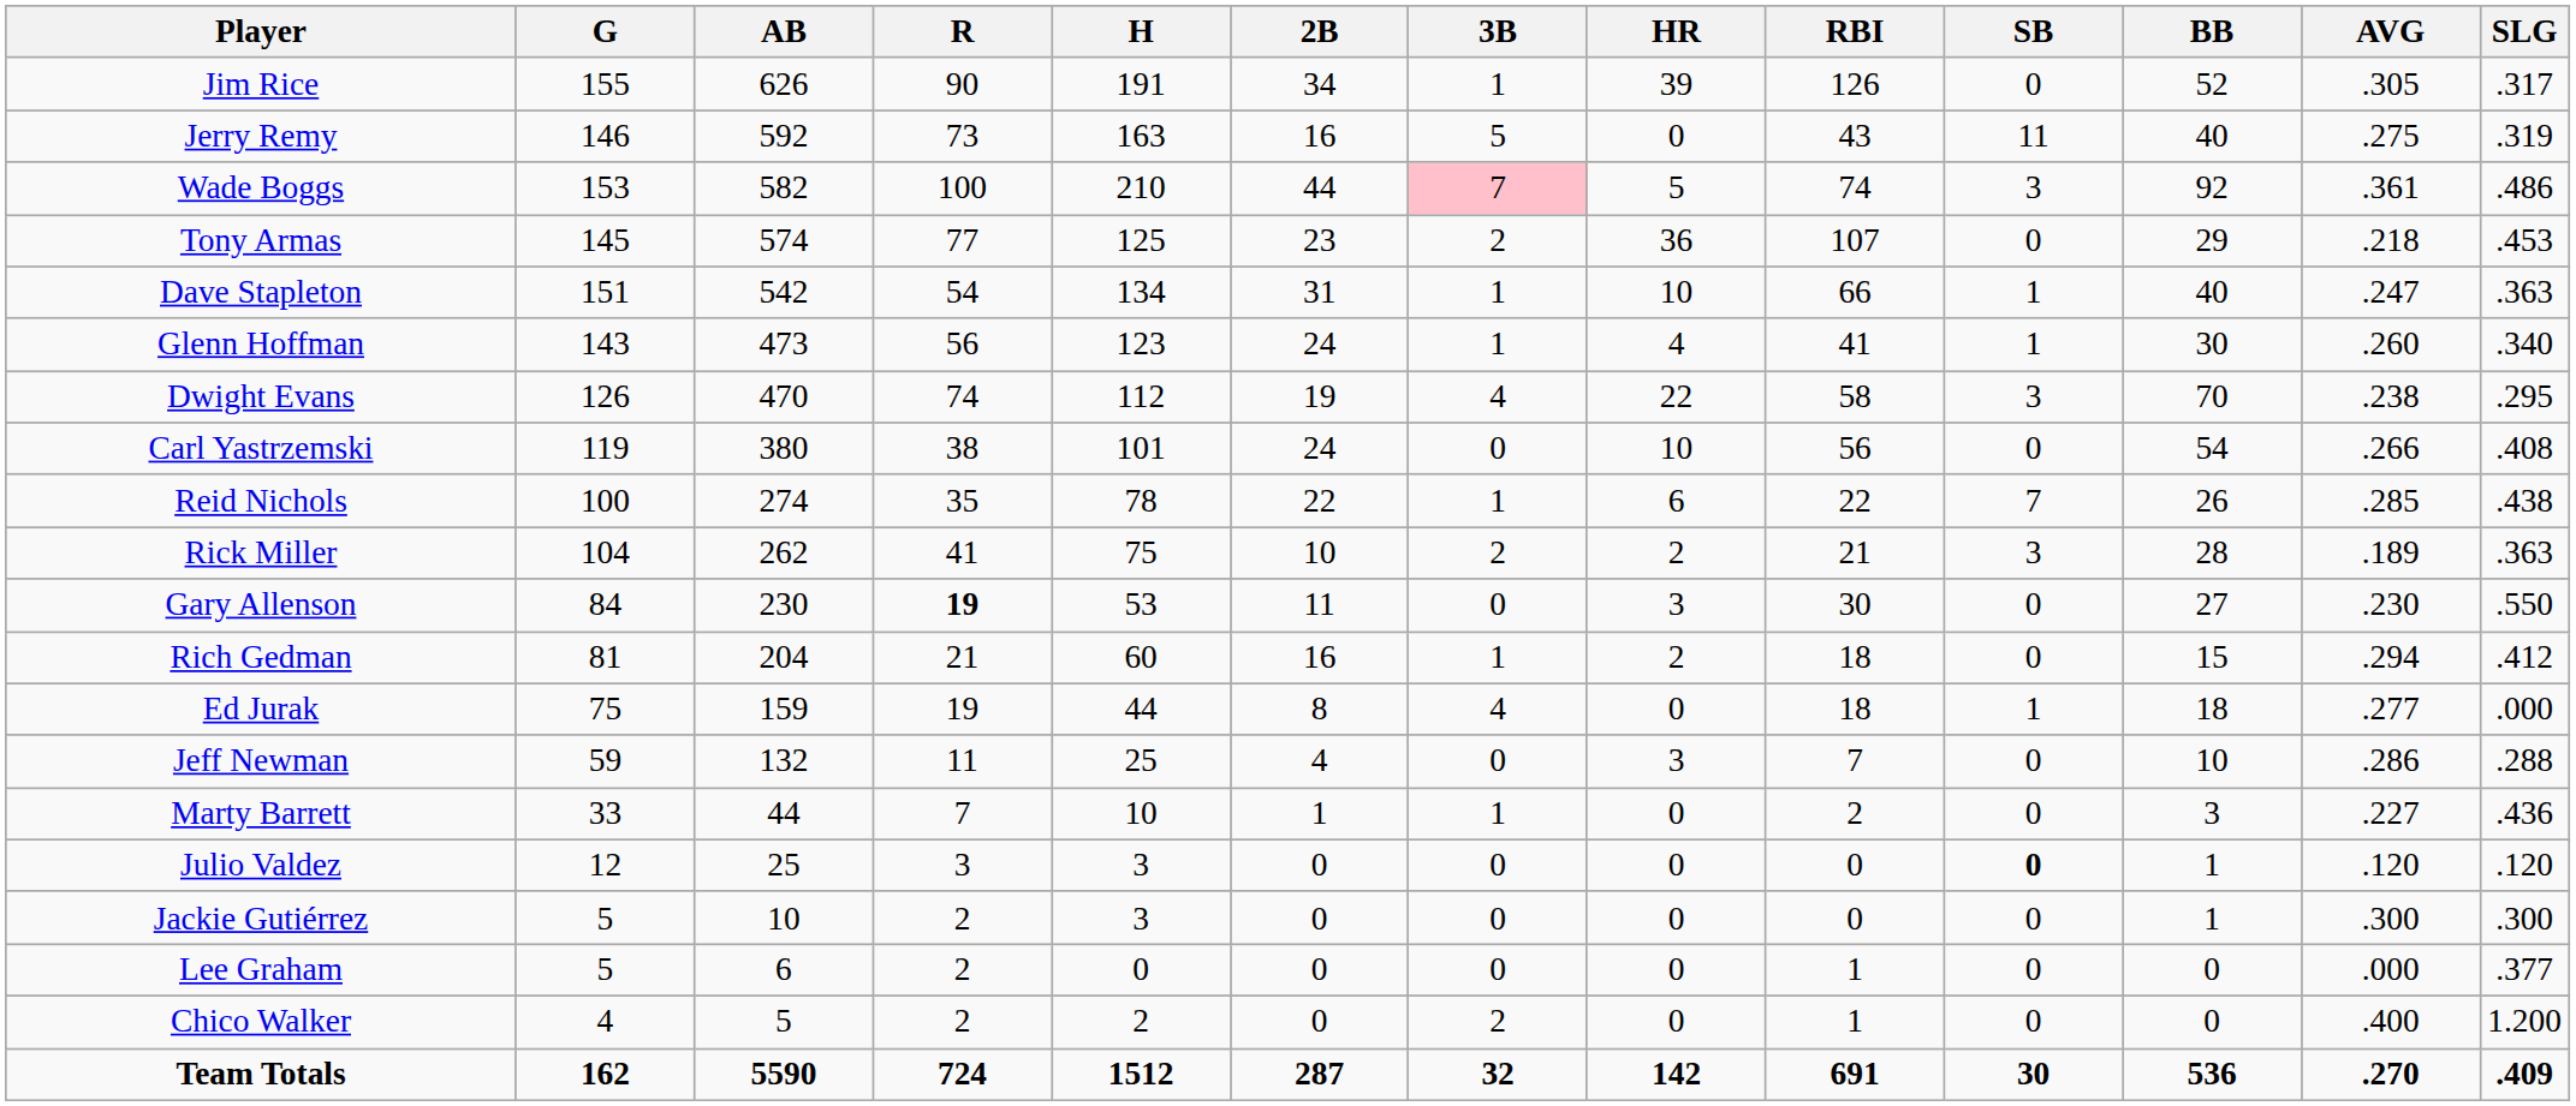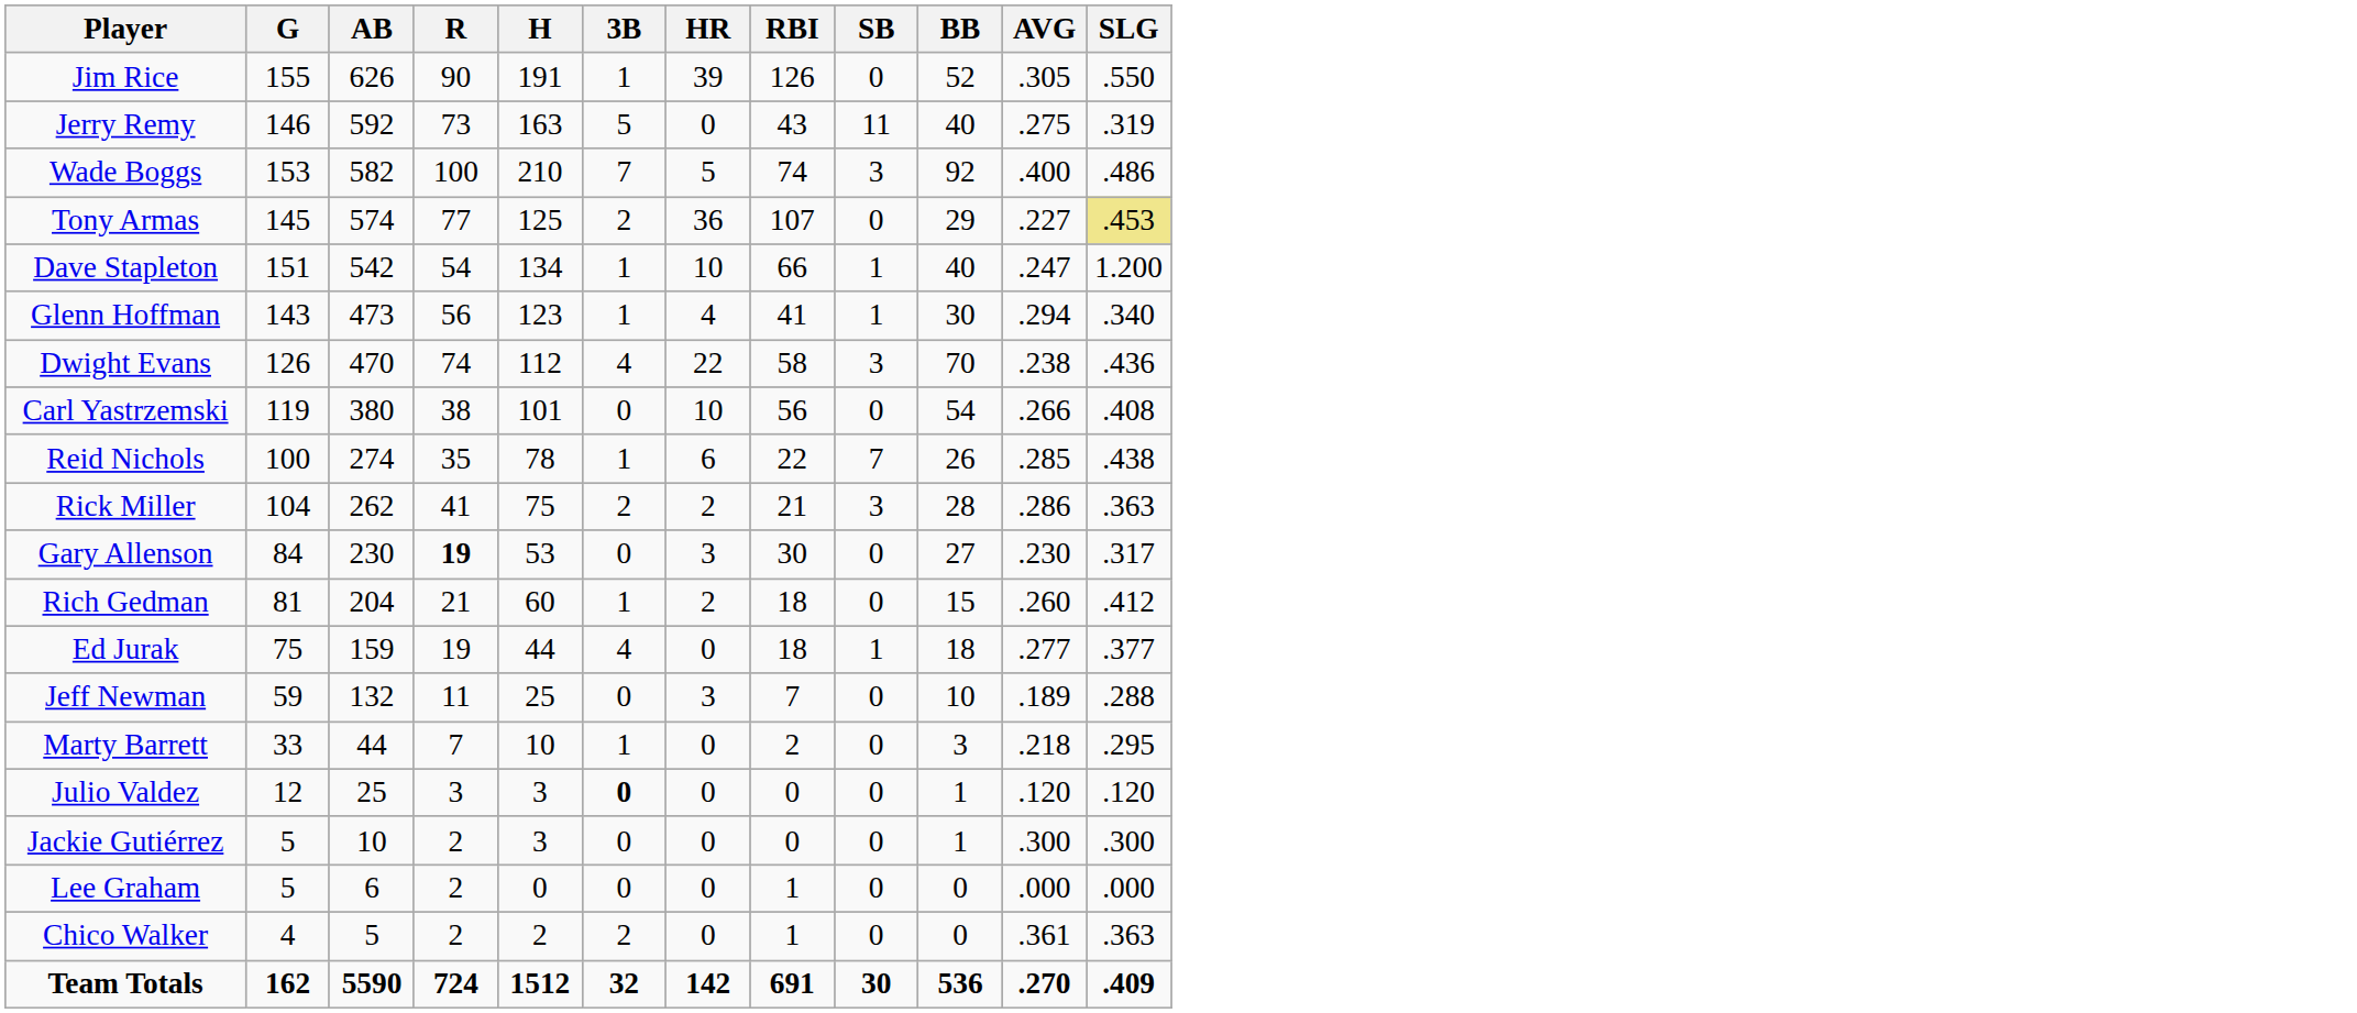 <table class=wikitable style="text-align:center">
 <tr>
 <th bgcolor=#DDDDFF; width="20%">Player</th>
 <th bgcolor=#DDDDFF; width="7%">G</th>
 <th bgcolor=#DDDDFF; width="7%">AB</th>
 <th bgcolor=#DDDDFF; width="7%">R</th>
 <th bgcolor=#DDDDFF; width="7%">H</th>
-<th bgcolor=#DDDDFF; width="7%">2B</th>
 <th bgcolor=#DDDDFF; width="7%">3B</th>
 <th bgcolor=#DDDDFF; width="7%">HR</th>
 <th bgcolor=#DDDDFF; width="7%">RBI</th>
 <th bgcolor=#DDDDFF; width="7%">SB</th>
 <th bgcolor=#DDDDFF; width="7%">BB</th>
 <th bgcolor=#DDDDFF; width="7%">AVG</th>
 <th bgcolor=#DDDDFF; width="7%">SLG</th>
 </tr>
 <tr>
 <td><a href='#'>Jim Rice</a></td>
 <td>155</td>
 <td>626</td>
 <td>90</td>
 <td>191</td>
-<td>34</td>
 <td>1</td>
 <td>39</td>
 <td>126</td>
 <td>0</td>
 <td>52</td>
 <td>.305</td>
-<td>.317</td>
+<td>.550</td>
 </tr>
 <tr>
 <td><a href='#'>Jerry Remy</a></td>
 <td>146</td>
 <td>592</td>
 <td>73</td>
 <td>163</td>
-<td>16</td>
 <td>5</td>
 <td>0</td>
 <td>43</td>
 <td>11</td>
 <td>40</td>
 <td>.275</td>
 <td>.319</td>
 </tr>
 <tr>
 <td><a href='#'>Wade Boggs</a></td>
 <td>153</td>
 <td>582</td>
 <td>100</td>
 <td>210</td>
-<td>44</td>
-<td style="background: pink;">7</td>
+<td>7</td>
 <td>5</td>
 <td>74</td>
 <td>3</td>
 <td>92</td>
-<td>.361</td>
+<td>.400</td>
 <td>.486</td>
 </tr>
 <tr>
 <td><a href='#'>Tony Armas</a></td>
 <td>145</td>
 <td>574</td>
 <td>77</td>
 <td>125</td>
-<td>23</td>
 <td>2</td>
 <td>36</td>
 <td>107</td>
 <td>0</td>
 <td>29</td>
-<td>.218</td>
-<td>.453</td>
+<td>.227</td>
+<td style="background: khaki;">.453</td>
 </tr>
 <tr>
 <td><a href='#'>Dave Stapleton</a></td>
 <td>151</td>
 <td>542</td>
 <td>54</td>
 <td>134</td>
-<td>31</td>
 <td>1</td>
 <td>10</td>
 <td>66</td>
 <td>1</td>
 <td>40</td>
 <td>.247</td>
-<td>.363</td>
+<td>1.200</td>
 </tr>
 <tr>
 <td><a href='#'>Glenn Hoffman</a></td>
 <td>143</td>
 <td>473</td>
 <td>56</td>
 <td>123</td>
-<td>24</td>
 <td>1</td>
 <td>4</td>
 <td>41</td>
 <td>1</td>
 <td>30</td>
-<td>.260</td>
+<td>.294</td>
 <td>.340</td>
 </tr>
 <tr>
 <td><a href='#'>Dwight Evans</a></td>
 <td>126</td>
 <td>470</td>
 <td>74</td>
 <td>112</td>
-<td>19</td>
 <td>4</td>
 <td>22</td>
 <td>58</td>
 <td>3</td>
 <td>70</td>
 <td>.238</td>
-<td>.295</td>
+<td>.436</td>
 </tr>
 <tr>
 <td><a href='#'>Carl Yastrzemski</a></td>
 <td>119</td>
 <td>380</td>
 <td>38</td>
 <td>101</td>
-<td>24</td>
 <td>0</td>
 <td>10</td>
 <td>56</td>
 <td>0</td>
 <td>54</td>
 <td>.266</td>
 <td>.408</td>
 </tr>
 <tr>
 <td><a href='#'>Reid Nichols</a></td>
 <td>100</td>
 <td>274</td>
 <td>35</td>
 <td>78</td>
-<td>22</td>
 <td>1</td>
 <td>6</td>
 <td>22</td>
 <td>7</td>
 <td>26</td>
 <td>.285</td>
 <td>.438</td>
 </tr>
 <tr>
 <td><a href='#'>Rick Miller</a></td>
 <td>104</td>
 <td>262</td>
 <td>41</td>
 <td>75</td>
-<td>10</td>
 <td>2</td>
 <td>2</td>
 <td>21</td>
 <td>3</td>
 <td>28</td>
-<td>.189</td>
+<td>.286</td>
 <td>.363</td>
 </tr>
 <tr>
 <td><a href='#'>Gary Allenson</a></td>
 <td>84</td>
 <td>230</td>
 <td><strong>19</strong></td>
 <td>53</td>
-<td>11</td>
 <td>0</td>
 <td>3</td>
 <td>30</td>
 <td>0</td>
 <td>27</td>
 <td>.230</td>
-<td>.550</td>
+<td>.317</td>
 </tr>
 <tr>
 <td><a href='#'>Rich Gedman</a></td>
 <td>81</td>
 <td>204</td>
 <td>21</td>
 <td>60</td>
-<td>16</td>
 <td>1</td>
 <td>2</td>
 <td>18</td>
 <td>0</td>
 <td>15</td>
-<td>.294</td>
+<td>.260</td>
 <td>.412</td>
 </tr>
 <tr>
 <td><a href='#'>Ed Jurak</a></td>
 <td>75</td>
 <td>159</td>
 <td>19</td>
 <td>44</td>
-<td>8</td>
 <td>4</td>
 <td>0</td>
 <td>18</td>
 <td>1</td>
 <td>18</td>
 <td>.277</td>
-<td>.000</td>
+<td>.377</td>
 </tr>
 <tr>
 <td><a href='#'>Jeff Newman</a></td>
 <td>59</td>
 <td>132</td>
 <td>11</td>
 <td>25</td>
-<td>4</td>
 <td>0</td>
 <td>3</td>
 <td>7</td>
 <td>0</td>
 <td>10</td>
-<td>.286</td>
+<td>.189</td>
 <td>.288</td>
 </tr>
 <tr>
 <td><a href='#'>Marty Barrett</a></td>
 <td>33</td>
 <td>44</td>
 <td>7</td>
 <td>10</td>
 <td>1</td>
-<td>1</td>
 <td>0</td>
 <td>2</td>
 <td>0</td>
 <td>3</td>
-<td>.227</td>
-<td>.436</td>
+<td>.218</td>
+<td>.295</td>
 </tr>
 <tr>
 <td><a href='#'>Julio Valdez</a></td>
 <td>12</td>
 <td>25</td>
 <td>3</td>
 <td>3</td>
+<td><strong>0</strong></td>
 <td>0</td>
 <td>0</td>
 <td>0</td>
-<td>0</td>
-<td><strong>0</strong></td>
 <td>1</td>
 <td>.120</td>
 <td>.120</td>
 </tr>
 <tr>
 <td><a href='#'>Jackie Gutiérrez</a></td>
 <td>5</td>
 <td>10</td>
 <td>2</td>
 <td>3</td>
-<td>0</td>
 <td>0</td>
 <td>0</td>
 <td>0</td>
 <td>0</td>
 <td>1</td>
 <td>.300</td>
 <td>.300</td>
 </tr>
 <tr>
 <td><a href='#'>Lee Graham</a></td>
 <td>5</td>
 <td>6</td>
 <td>2</td>
 <td>0</td>
 <td>0</td>
 <td>0</td>
-<td>0</td>
 <td>1</td>
 <td>0</td>
 <td>0</td>
 <td>.000</td>
-<td>.377</td>
+<td>.000</td>
 </tr>
 <tr>
 <td><a href='#'>Chico Walker</a></td>
 <td>4</td>
 <td>5</td>
 <td>2</td>
 <td>2</td>
-<td>0</td>
 <td>2</td>
 <td>0</td>
 <td>1</td>
 <td>0</td>
 <td>0</td>
-<td>.400</td>
-<td>1.200</td>
+<td>.361</td>
+<td>.363</td>
 </tr>
 <tr>
 <td><strong>Team Totals</strong></td>
 <td><strong>162</strong></td>
 <td><strong>5590</strong></td>
 <td><strong>724</strong></td>
 <td><strong>1512</strong></td>
-<td><strong>287</strong></td>
 <td><strong>32</strong></td>
 <td><strong>142</strong></td>
 <td><strong>691</strong></td>
 <td><strong>30</strong></td>
 <td><strong>536</strong></td>
 <td><strong>.270</strong></td>
 <td><strong>.409</strong></td>
 </tr>
 </table>
